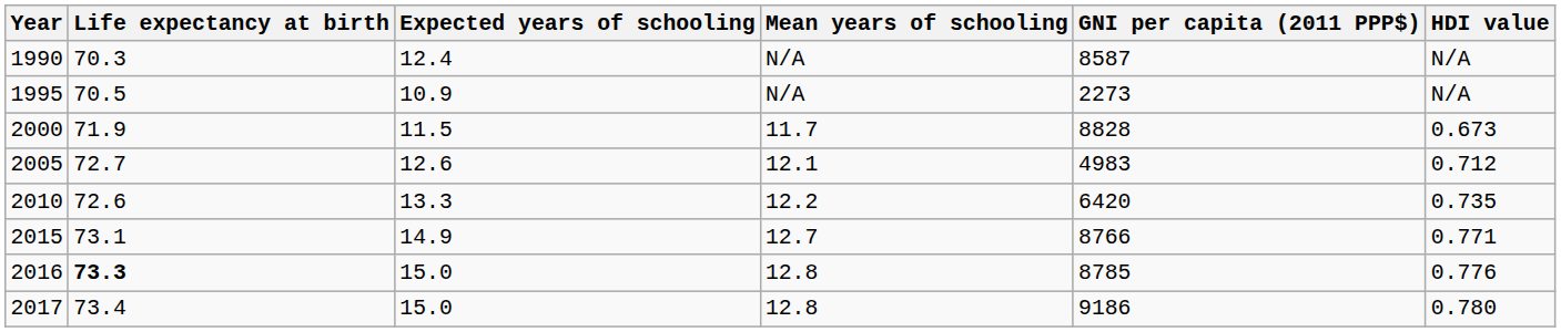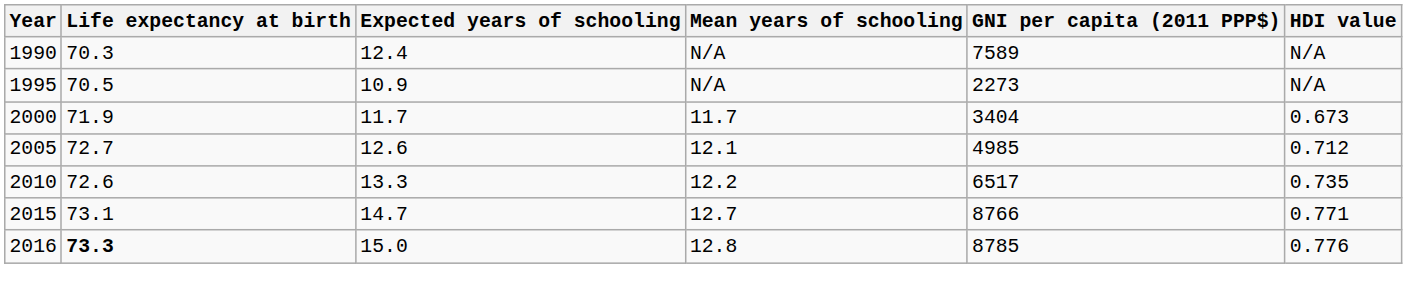 <table class="wikitable">
 <tr>
 <th>Year</th>
 <th>Life expectancy at birth</th>
 <th>Expected years of schooling</th>
 <th>Mean years of schooling</th>
 <th>GNI per capita (2011 PPP$)</th>
 <th>HDI value </th>
 </tr>
 <tr>
 <td>1990</td>
 <td>70.3</td>
 <td>12.4</td>
 <td>N/A</td>
-<td>8587</td>
+<td>7589</td>
 <td>N/A</td>
 </tr>
 <tr>
 <td>1995</td>
 <td>70.5</td>
 <td>10.9</td>
 <td>N/A</td>
 <td>2273</td>
 <td>N/A</td>
 </tr>
 <tr>
 <td>2000</td>
 <td>71.9</td>
-<td>11.5</td>
 <td>11.7</td>
-<td>8828</td>
+<td>11.7</td>
+<td>3404</td>
 <td>0.673</td>
 </tr>
 <tr>
 <td>2005</td>
 <td>72.7</td>
 <td>12.6</td>
 <td>12.1</td>
-<td>4983</td>
+<td>4985</td>
 <td>0.712</td>
 </tr>
 <tr>
 <td>2010</td>
 <td>72.6</td>
 <td>13.3</td>
 <td>12.2</td>
-<td>6420</td>
+<td>6517</td>
 <td>0.735</td>
 </tr>
 <tr>
 <td>2015</td>
 <td>73.1</td>
-<td>14.9</td>
+<td>14.7</td>
 <td>12.7</td>
 <td>8766</td>
 <td>0.771</td>
 </tr>
 <tr>
 <td>2016</td>
 <td><strong>73.3</strong></td>
 <td>15.0</td>
 <td>12.8</td>
 <td>8785</td>
 <td>0.776</td>
 </tr>
-<tr>
-<td>2017</td>
-<td>73.4</td>
-<td>15.0</td>
-<td>12.8</td>
-<td>9186</td>
-<td>0.780</td>
-</tr>
 </table>
